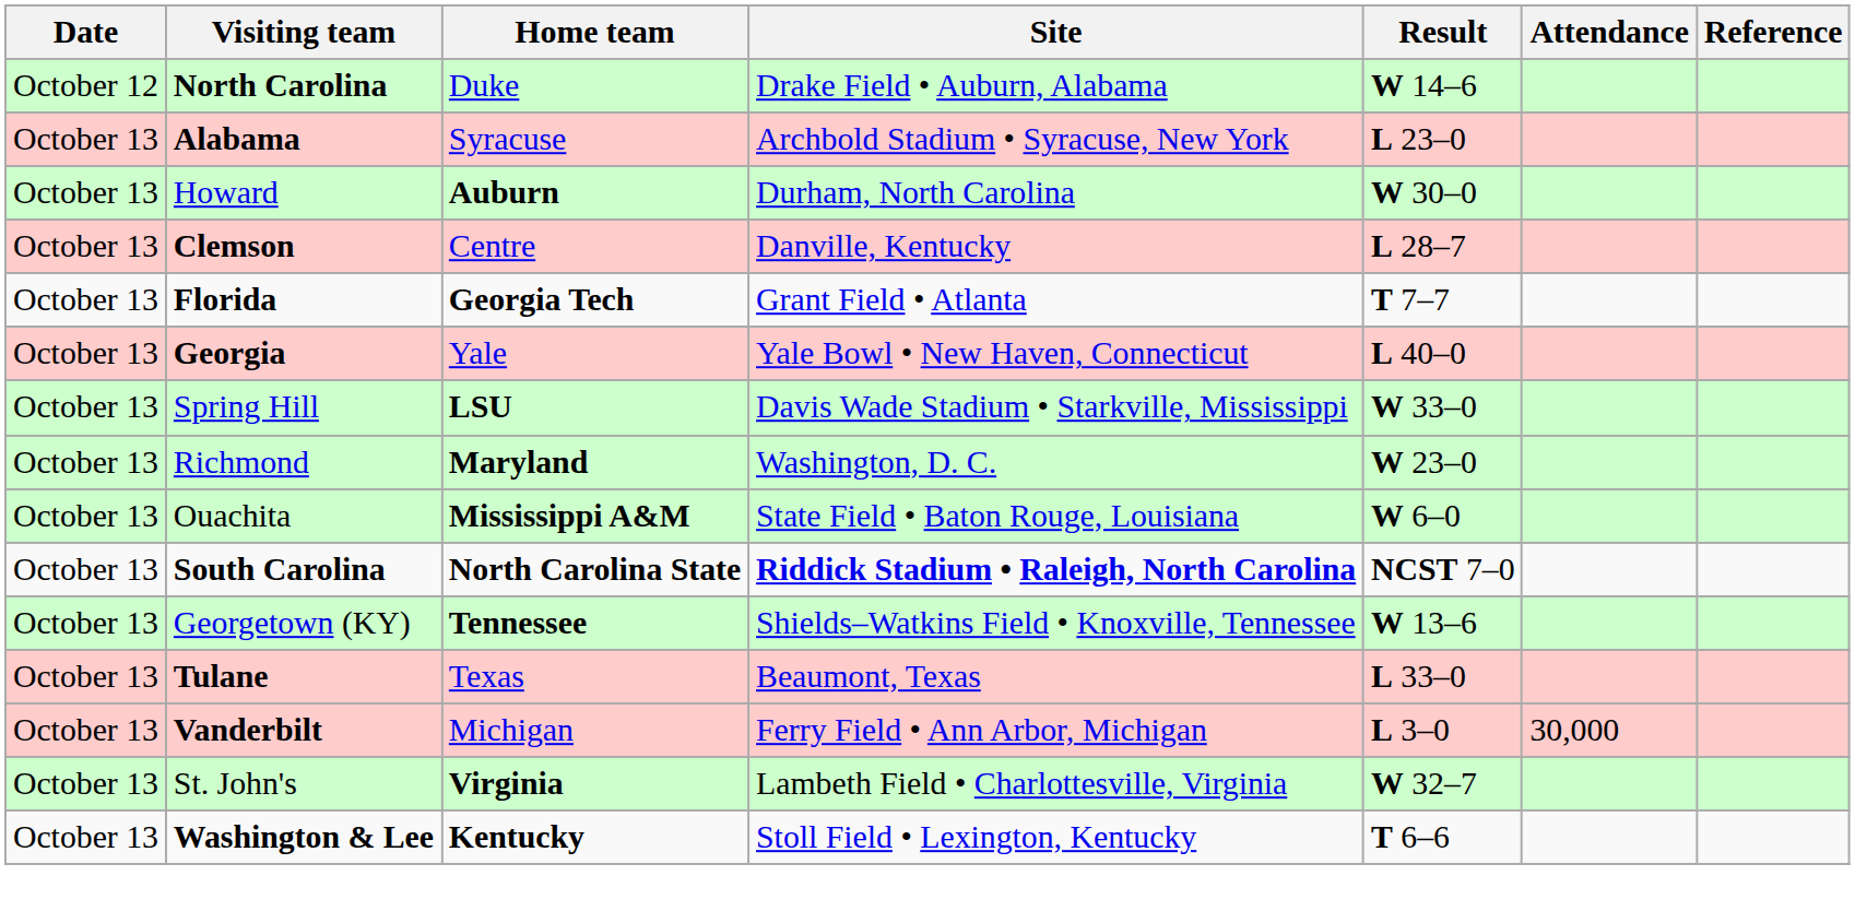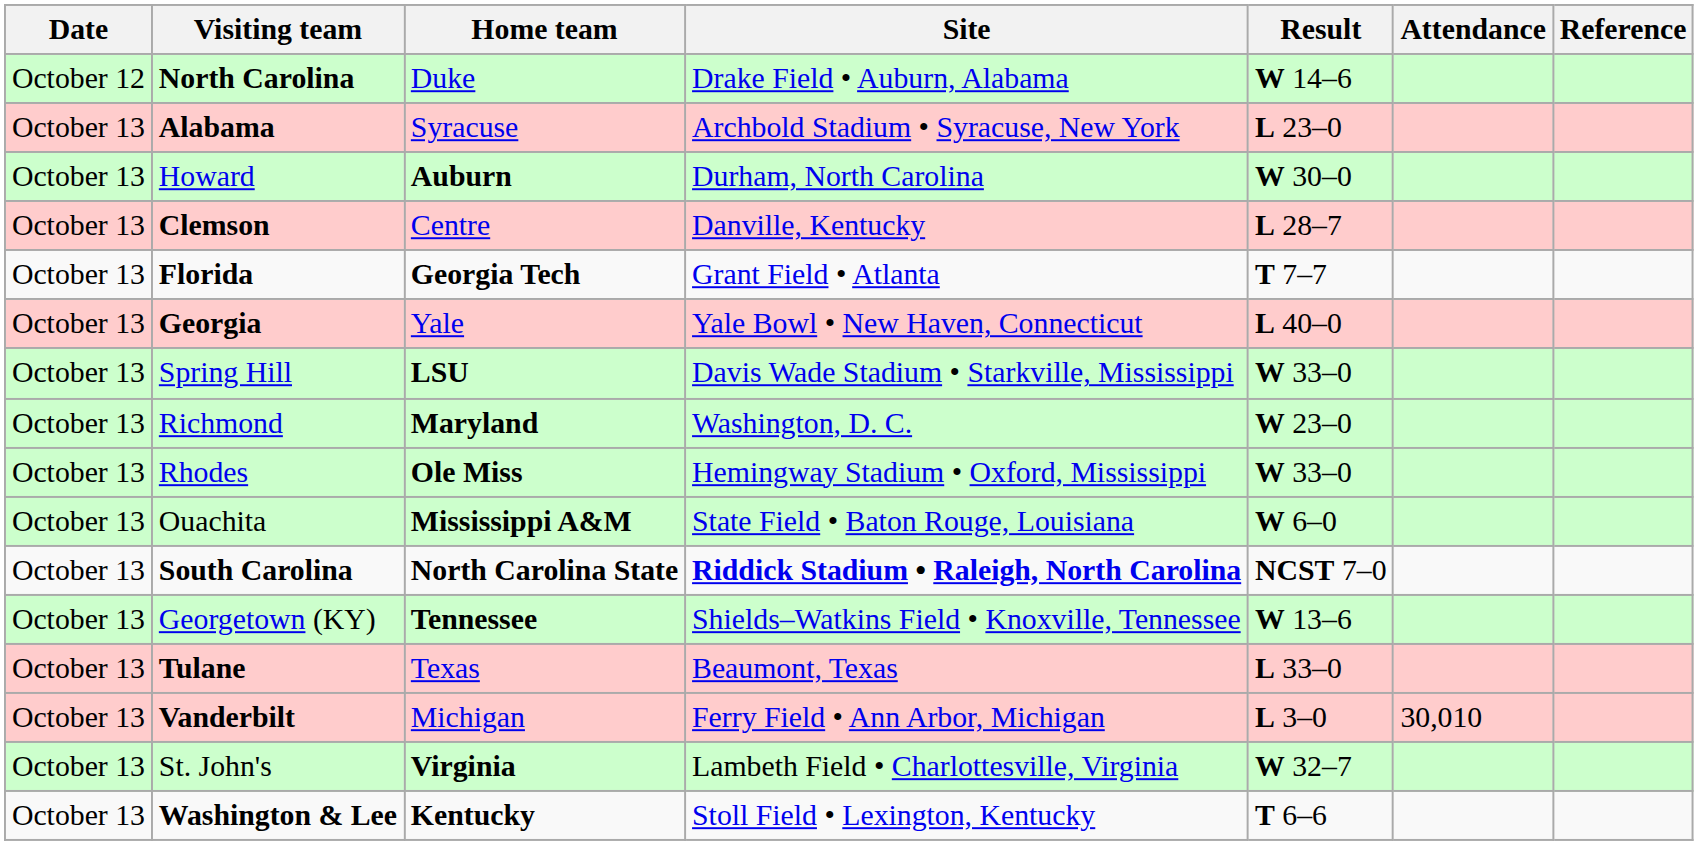 <table class="wikitable" style="font-size:95%;">
 <tr>
 <th>Date</th>
 <th>Visiting team</th>
 <th>Home team</th>
 <th>Site</th>
 <th>Result</th>
 <th>Attendance</th>
 <th class="unsortable">Reference</th>
 </tr>
 <tr bgcolor=ccffcc>
 <td>October 12</td>
 <td><strong>North Carolina</strong></td>
 <td><a href='#'>Duke</a></td>
 <td><a href='#'>Drake Field</a> • <a href='#'>Auburn, Alabama</a></td>
 <td><strong>W</strong> 14–6</td>
 <td></td>
 <td></td>
 </tr>
 <tr bgcolor=ffcccc>
 <td>October 13</td>
 <td><strong>Alabama</strong></td>
 <td><a href='#'>Syracuse</a></td>
 <td><a href='#'>Archbold Stadium</a> • <a href='#'>Syracuse, New York</a></td>
 <td><strong>L</strong> 23–0</td>
 <td></td>
 <td></td>
 </tr>
 <tr bgcolor=ccffcc>
 <td>October 13</td>
 <td><a href='#'>Howard</a></td>
 <td><strong>Auburn</strong></td>
 <td><a href='#'>Durham, North Carolina</a></td>
 <td><strong>W</strong> 30–0</td>
 <td></td>
 <td></td>
 </tr>
 <tr bgcolor=ffcccc>
 <td>October 13</td>
 <td><strong>Clemson</strong></td>
 <td><a href='#'>Centre</a></td>
 <td><a href='#'>Danville, Kentucky</a></td>
 <td><strong>L</strong> 28–7</td>
 <td></td>
 <td></td>
 </tr>
 <tr bgcolor=>
 <td>October 13</td>
 <td><strong>Florida</strong></td>
 <td><strong>Georgia Tech</strong></td>
 <td><a href='#'>Grant Field</a> • <a href='#'>Atlanta</a></td>
 <td><strong>T</strong> 7–7</td>
 <td></td>
 <td></td>
 </tr>
 <tr bgcolor=ffcccc>
 <td>October 13</td>
 <td><strong>Georgia</strong></td>
 <td><a href='#'>Yale</a></td>
 <td><a href='#'>Yale Bowl</a> • <a href='#'>New Haven, Connecticut</a></td>
 <td><strong>L</strong> 40–0</td>
 <td></td>
 <td></td>
 </tr>
 <tr bgcolor=ccffcc>
 <td>October 13</td>
 <td><a href='#'>Spring Hill</a></td>
 <td><strong>LSU</strong></td>
 <td><a href='#'>Davis Wade Stadium</a> • <a href='#'>Starkville, Mississippi</a></td>
 <td><strong>W</strong> 33–0</td>
 <td></td>
 <td></td>
 </tr>
 <tr bgcolor=ccffcc>
 <td>October 13</td>
 <td><a href='#'>Richmond</a></td>
 <td><strong>Maryland</strong></td>
 <td><a href='#'>Washington, D. C.</a></td>
 <td><strong>W</strong> 23–0</td>
 <td></td>
 <td></td>
 </tr>
 <tr bgcolor=ccffcc>
 <td>October 13</td>
+<td><a href='#'>Rhodes</a></td>
+<td><strong>Ole Miss</strong></td>
+<td><a href='#'>Hemingway Stadium</a> • <a href='#'>Oxford, Mississippi</a></td>
+<td><strong>W</strong> 33–0</td>
+<td></td>
+<td></td>
+</tr>
+<tr bgcolor=ccffcc>
+<td>October 13</td>
 <td>Ouachita</td>
 <td><strong>Mississippi A&M</strong></td>
 <td><a href='#'>State Field</a> • <a href='#'>Baton Rouge, Louisiana</a></td>
 <td><strong>W</strong> 6–0</td>
 <td></td>
 <td></td>
 </tr>
 <tr bgcolor=>
 <td>October 13</td>
 <td><strong>South Carolina</strong></td>
 <td><strong>North Carolina State</strong></td>
 <td><strong><a href='#'>Riddick Stadium</a> • <a href='#'>Raleigh, North Carolina</a></strong></td>
 <td><strong>NCST</strong> 7–0</td>
 <td></td>
 <td></td>
 </tr>
 <tr bgcolor=ccffcc>
 <td>October 13</td>
 <td><a href='#'>Georgetown</a> (KY)</td>
 <td><strong>Tennessee</strong></td>
 <td><a href='#'>Shields–Watkins Field</a> • <a href='#'>Knoxville, Tennessee</a></td>
 <td><strong>W</strong> 13–6</td>
 <td></td>
 <td></td>
 </tr>
 <tr bgcolor=ffcccc>
 <td>October 13</td>
 <td><strong>Tulane</strong></td>
 <td><a href='#'>Texas</a></td>
 <td><a href='#'>Beaumont, Texas</a></td>
 <td><strong>L</strong> 33–0</td>
 <td></td>
 <td></td>
 </tr>
 <tr bgcolor=ffcccc>
 <td>October 13</td>
 <td><strong>Vanderbilt</strong></td>
 <td><a href='#'>Michigan</a></td>
 <td><a href='#'>Ferry Field</a> • <a href='#'>Ann Arbor, Michigan</a></td>
 <td><strong>L</strong> 3–0</td>
-<td>30,000</td>
+<td>30,010</td>
 <td></td>
 </tr>
 <tr bgcolor=ccffcc>
 <td>October 13</td>
 <td>St. John's</td>
 <td><strong>Virginia</strong></td>
 <td>Lambeth Field • <a href='#'>Charlottesville, Virginia</a></td>
 <td><strong>W</strong> 32–7</td>
 <td></td>
 <td></td>
 </tr>
 <tr bgcolor=>
 <td>October 13</td>
 <td><strong>Washington & Lee</strong></td>
 <td><strong>Kentucky</strong></td>
 <td><a href='#'>Stoll Field</a> • <a href='#'>Lexington, Kentucky</a></td>
 <td><strong>T</strong> 6–6</td>
 <td></td>
 <td></td>
 </tr>
 </table>
